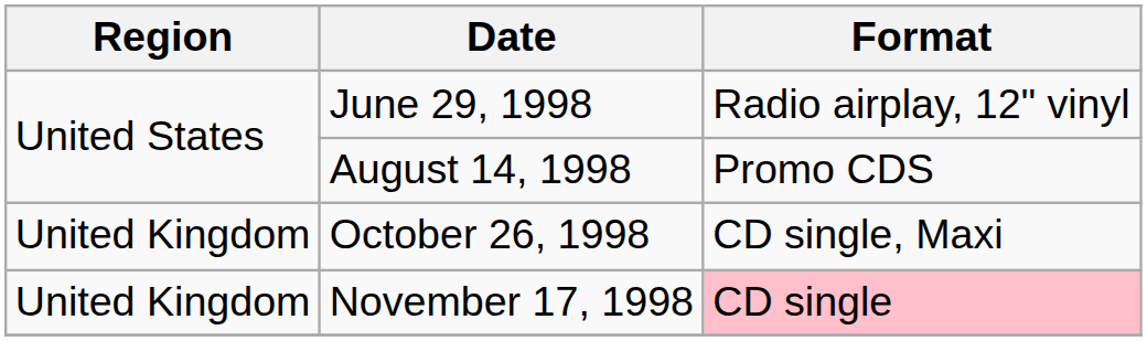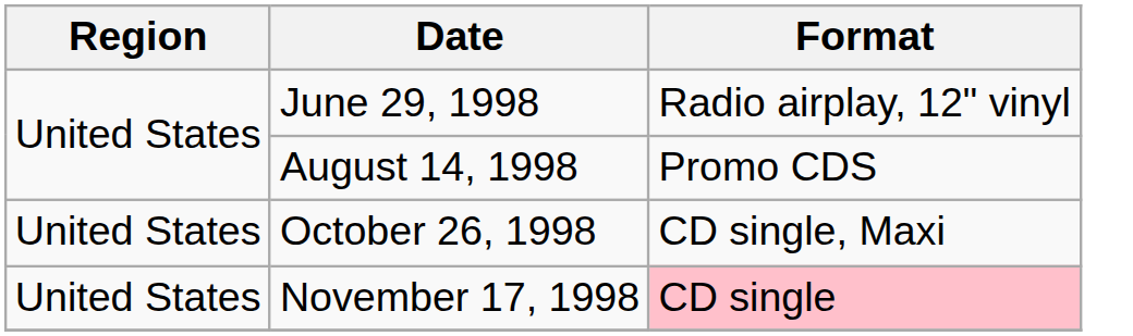 <table class="wikitable">
 <tr>
 <th>Region</th>
 <th>Date</th>
 <th>Format</th>
 </tr>
 <tr>
 <td rowspan="2">United States</td>
 <td rowspan="1">June 29, 1998</td>
 <td>Radio airplay, 12" vinyl</td>
 </tr>
 <tr>
 <td rowspan="1">August 14, 1998</td>
 <td>Promo CDS</td>
 </tr>
 <tr>
-<td rowspan="1">United Kingdom</td>
+<td rowspan="1">United States</td>
 <td rowspan="1">October 26, 1998</td>
 <td>CD single, Maxi</td>
 </tr>
 <tr>
-<td rowspan="1">United Kingdom</td>
+<td rowspan="1">United States</td>
 <td rowspan="1">November 17, 1998</td>
 <td style="background: pink;">CD single</td>
 </tr>
 <tr>
 </tr>
 </table>
